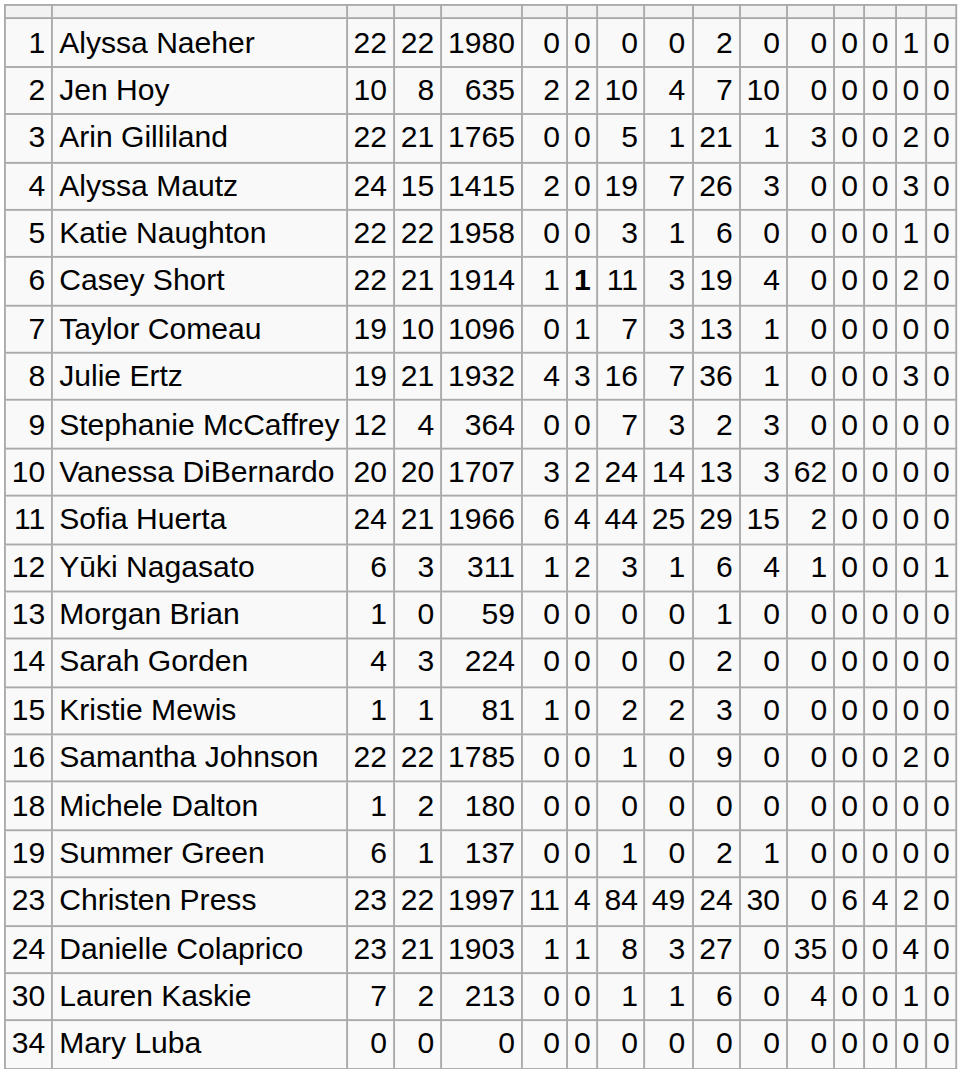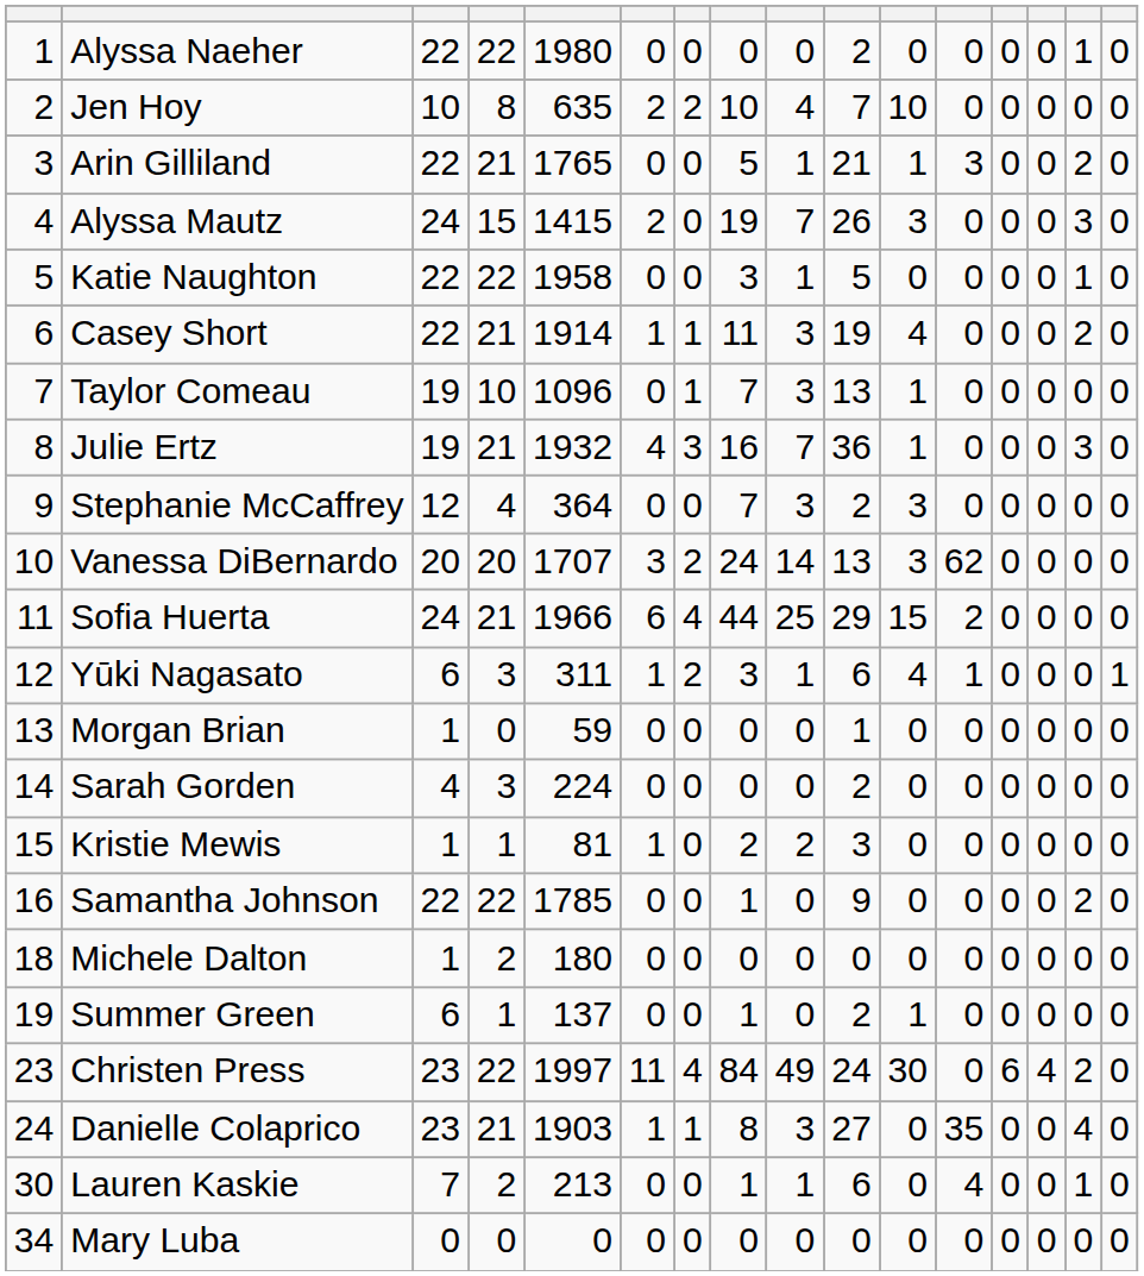 <table class="wikitable sortable" style="text-align:right;">
 <tr>
 <th></th>
 <th></th>
 <th></th>
 <th></th>
 <th></th>
 <th></th>
 <th></th>
 <th></th>
 <th></th>
 <th></th>
 <th></th>
 <th></th>
 <th></th>
 <th></th>
 <th></th>
 <th></th>
 </tr>
 <tr>
 <td>1</td>
 <td align=left>Alyssa Naeher</td>
 <td>22</td>
 <td>22</td>
 <td>1980</td>
 <td>0</td>
 <td>0</td>
 <td>0</td>
 <td>0</td>
 <td>2</td>
 <td>0</td>
 <td>0</td>
 <td>0</td>
 <td>0</td>
 <td>1</td>
 <td>0</td>
 </tr>
 <tr>
 <td>2</td>
 <td align=left>Jen Hoy</td>
 <td>10</td>
 <td>8</td>
 <td>635</td>
 <td>2</td>
 <td>2</td>
 <td>10</td>
 <td>4</td>
 <td>7</td>
 <td>10</td>
 <td>0</td>
 <td>0</td>
 <td>0</td>
 <td>0</td>
 <td>0</td>
 </tr>
 <tr>
 <td>3</td>
 <td align=left>Arin Gilliland</td>
 <td>22</td>
 <td>21</td>
 <td>1765</td>
 <td>0</td>
 <td>0</td>
 <td>5</td>
 <td>1</td>
 <td>21</td>
 <td>1</td>
 <td>3</td>
 <td>0</td>
 <td>0</td>
 <td>2</td>
 <td>0</td>
 </tr>
 <tr>
 <td>4</td>
 <td align=left>Alyssa Mautz</td>
 <td>24</td>
 <td>15</td>
 <td>1415</td>
 <td>2</td>
 <td>0</td>
 <td>19</td>
 <td>7</td>
 <td>26</td>
 <td>3</td>
 <td>0</td>
 <td>0</td>
 <td>0</td>
 <td>3</td>
 <td>0</td>
 </tr>
 <tr>
 <td>5</td>
 <td align=left>Katie Naughton</td>
 <td>22</td>
 <td>22</td>
 <td>1958</td>
 <td>0</td>
 <td>0</td>
 <td>3</td>
 <td>1</td>
-<td>6</td>
+<td>5</td>
 <td>0</td>
 <td>0</td>
 <td>0</td>
 <td>0</td>
 <td>1</td>
 <td>0</td>
 </tr>
 <tr>
 <td>6</td>
 <td align=left>Casey Short</td>
 <td>22</td>
 <td>21</td>
 <td>1914</td>
 <td>1</td>
-<td><strong>1</strong></td>
+<td>1</td>
 <td>11</td>
 <td>3</td>
 <td>19</td>
 <td>4</td>
 <td>0</td>
 <td>0</td>
 <td>0</td>
 <td>2</td>
 <td>0</td>
 </tr>
 <tr>
 <td>7</td>
 <td align=left>Taylor Comeau</td>
 <td>19</td>
 <td>10</td>
 <td>1096</td>
 <td>0</td>
 <td>1</td>
 <td>7</td>
 <td>3</td>
 <td>13</td>
 <td>1</td>
 <td>0</td>
 <td>0</td>
 <td>0</td>
 <td>0</td>
 <td>0</td>
 </tr>
 <tr>
 <td>8</td>
 <td align=left>Julie Ertz</td>
 <td>19</td>
 <td>21</td>
 <td>1932</td>
 <td>4</td>
 <td>3</td>
 <td>16</td>
 <td>7</td>
 <td>36</td>
 <td>1</td>
 <td>0</td>
 <td>0</td>
 <td>0</td>
 <td>3</td>
 <td>0</td>
 </tr>
 <tr>
 <td>9</td>
 <td align=left>Stephanie McCaffrey</td>
 <td>12</td>
 <td>4</td>
 <td>364</td>
 <td>0</td>
 <td>0</td>
 <td>7</td>
 <td>3</td>
 <td>2</td>
 <td>3</td>
 <td>0</td>
 <td>0</td>
 <td>0</td>
 <td>0</td>
 <td>0</td>
 </tr>
 <tr>
 <td>10</td>
 <td align=left>Vanessa DiBernardo</td>
 <td>20</td>
 <td>20</td>
 <td>1707</td>
 <td>3</td>
 <td>2</td>
 <td>24</td>
 <td>14</td>
 <td>13</td>
 <td>3</td>
 <td>62</td>
 <td>0</td>
 <td>0</td>
 <td>0</td>
 <td>0</td>
 </tr>
 <tr>
 <td>11</td>
 <td align=left>Sofia Huerta</td>
 <td>24</td>
 <td>21</td>
 <td>1966</td>
 <td>6</td>
 <td>4</td>
 <td>44</td>
 <td>25</td>
 <td>29</td>
 <td>15</td>
 <td>2</td>
 <td>0</td>
 <td>0</td>
 <td>0</td>
 <td>0</td>
 </tr>
 <tr>
 <td>12</td>
 <td align=left>Yūki Nagasato</td>
 <td>6</td>
 <td>3</td>
 <td>311</td>
 <td>1</td>
 <td>2</td>
 <td>3</td>
 <td>1</td>
 <td>6</td>
 <td>4</td>
 <td>1</td>
 <td>0</td>
 <td>0</td>
 <td>0</td>
 <td>1</td>
 </tr>
 <tr>
 <td>13</td>
 <td align=left>Morgan Brian</td>
 <td>1</td>
 <td>0</td>
 <td>59</td>
 <td>0</td>
 <td>0</td>
 <td>0</td>
 <td>0</td>
 <td>1</td>
 <td>0</td>
 <td>0</td>
 <td>0</td>
 <td>0</td>
 <td>0</td>
 <td>0</td>
 </tr>
 <tr>
 <td>14</td>
 <td align=left>Sarah Gorden</td>
 <td>4</td>
 <td>3</td>
 <td>224</td>
 <td>0</td>
 <td>0</td>
 <td>0</td>
 <td>0</td>
 <td>2</td>
 <td>0</td>
 <td>0</td>
 <td>0</td>
 <td>0</td>
 <td>0</td>
 <td>0</td>
 </tr>
 <tr>
 <td>15</td>
 <td align=left>Kristie Mewis</td>
 <td>1</td>
 <td>1</td>
 <td>81</td>
 <td>1</td>
 <td>0</td>
 <td>2</td>
 <td>2</td>
 <td>3</td>
 <td>0</td>
 <td>0</td>
 <td>0</td>
 <td>0</td>
 <td>0</td>
 <td>0</td>
 </tr>
 <tr>
 <td>16</td>
 <td align=left>Samantha Johnson</td>
 <td>22</td>
 <td>22</td>
 <td>1785</td>
 <td>0</td>
 <td>0</td>
 <td>1</td>
 <td>0</td>
 <td>9</td>
 <td>0</td>
 <td>0</td>
 <td>0</td>
 <td>0</td>
 <td>2</td>
 <td>0</td>
 </tr>
 <tr>
 <td>18</td>
 <td align=left>Michele Dalton</td>
 <td>1</td>
 <td>2</td>
 <td>180</td>
 <td>0</td>
 <td>0</td>
 <td>0</td>
 <td>0</td>
 <td>0</td>
 <td>0</td>
 <td>0</td>
 <td>0</td>
 <td>0</td>
 <td>0</td>
 <td>0</td>
 </tr>
 <tr>
 <td>19</td>
 <td align=left>Summer Green</td>
 <td>6</td>
 <td>1</td>
 <td>137</td>
 <td>0</td>
 <td>0</td>
 <td>1</td>
 <td>0</td>
 <td>2</td>
 <td>1</td>
 <td>0</td>
 <td>0</td>
 <td>0</td>
 <td>0</td>
 <td>0</td>
 </tr>
 <tr>
 <td>23</td>
 <td align=left>Christen Press</td>
 <td>23</td>
 <td>22</td>
 <td>1997</td>
 <td>11</td>
 <td>4</td>
 <td>84</td>
 <td>49</td>
 <td>24</td>
 <td>30</td>
 <td>0</td>
 <td>6</td>
 <td>4</td>
 <td>2</td>
 <td>0</td>
 </tr>
 <tr>
 <td>24</td>
 <td align=left>Danielle Colaprico</td>
 <td>23</td>
 <td>21</td>
 <td>1903</td>
 <td>1</td>
 <td>1</td>
 <td>8</td>
 <td>3</td>
 <td>27</td>
 <td>0</td>
 <td>35</td>
 <td>0</td>
 <td>0</td>
 <td>4</td>
 <td>0</td>
 </tr>
 <tr>
 <td>30</td>
 <td align=left>Lauren Kaskie</td>
 <td>7</td>
 <td>2</td>
 <td>213</td>
 <td>0</td>
 <td>0</td>
 <td>1</td>
 <td>1</td>
 <td>6</td>
 <td>0</td>
 <td>4</td>
 <td>0</td>
 <td>0</td>
 <td>1</td>
 <td>0</td>
 </tr>
 <tr>
 <td>34</td>
 <td align=left>Mary Luba</td>
 <td>0</td>
 <td>0</td>
 <td>0</td>
 <td>0</td>
 <td>0</td>
 <td>0</td>
 <td>0</td>
 <td>0</td>
 <td>0</td>
 <td>0</td>
 <td>0</td>
 <td>0</td>
 <td>0</td>
 <td>0</td>
 </tr>
 </table>
